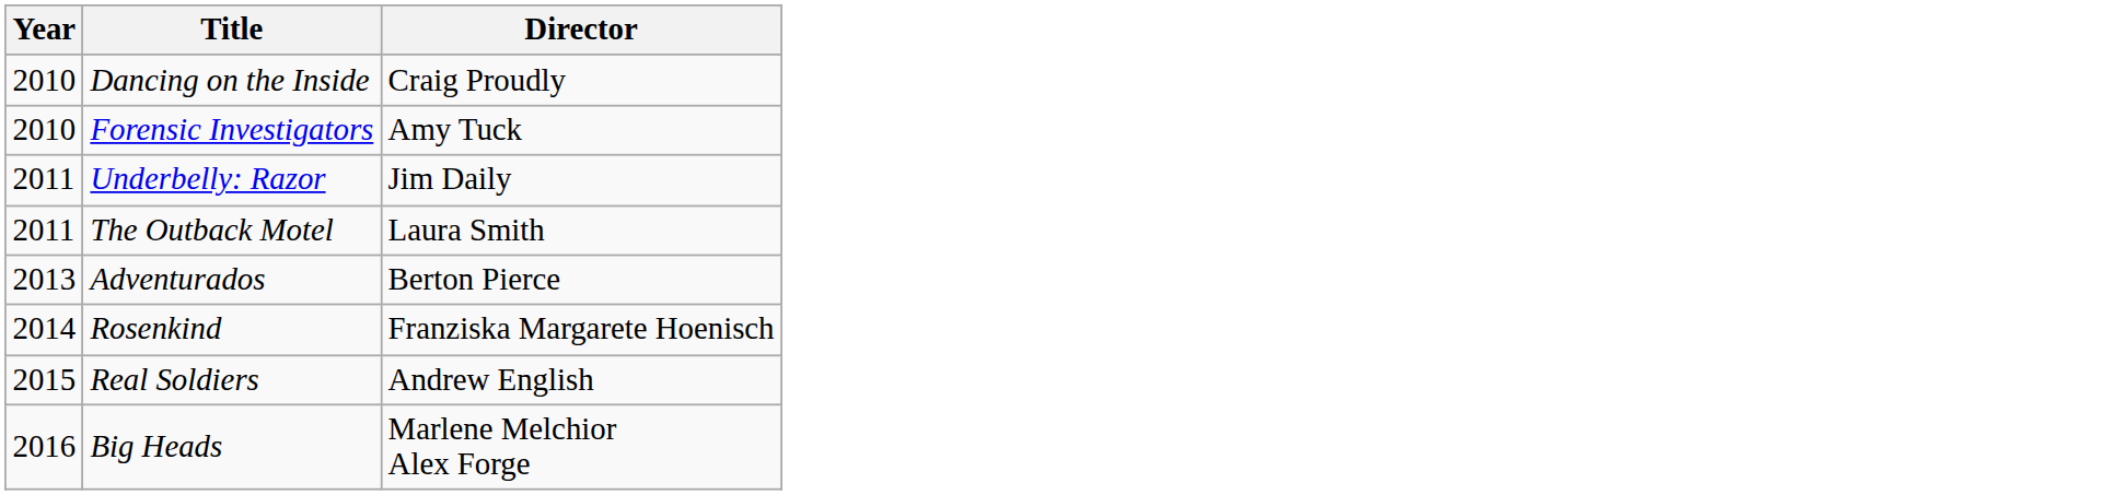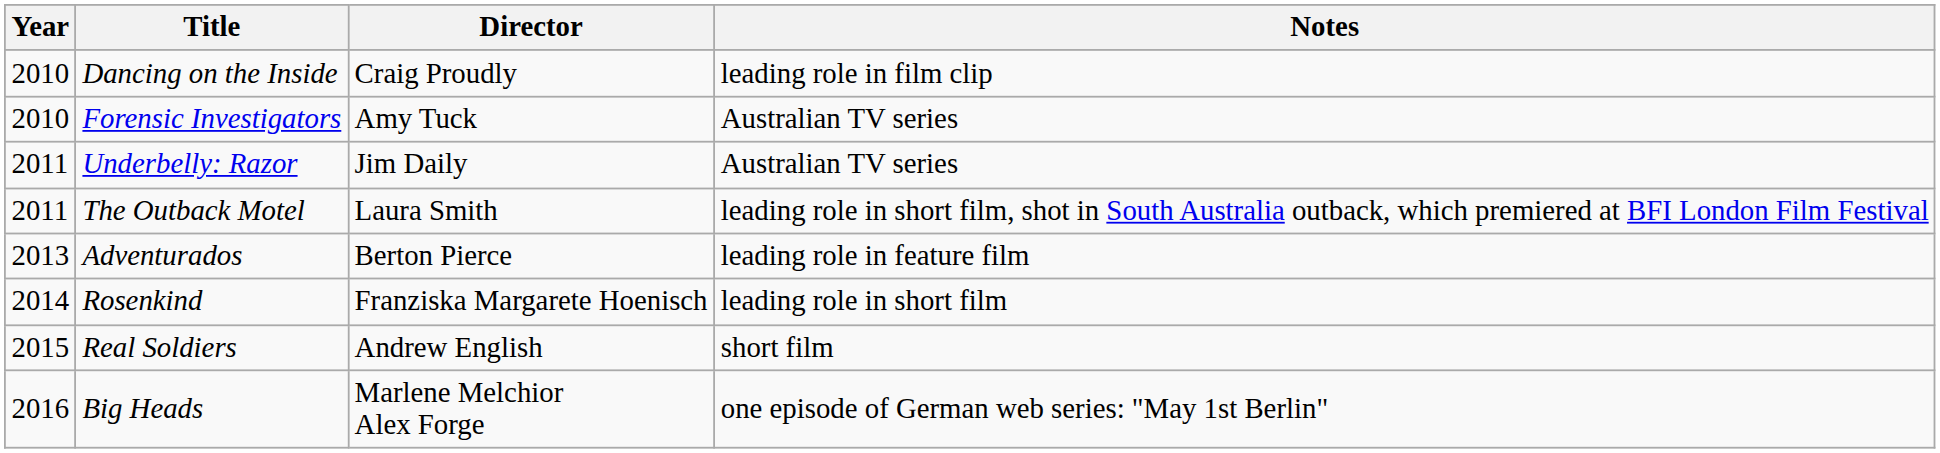 <table class="wikitable sortable">
 <tr>
 <th>Year</th>
 <th>Title</th>
 <th>Director</th>
+<th class="unsortable">Notes</th>
 </tr>
 <tr>
 <td>2010</td>
 <td><em>Dancing on the Inside</em></td>
 <td>Craig Proudly</td>
+<td>leading role in film clip</td>
 </tr>
 <tr>
 <td>2010</td>
 <td><em><a href='#'>Forensic Investigators</a></em></td>
 <td>Amy Tuck</td>
+<td>Australian TV series</td>
 </tr>
 <tr>
 <td>2011</td>
 <td><em><a href='#'>Underbelly: Razor</a></em></td>
 <td>Jim Daily</td>
+<td>Australian TV series</td>
 </tr>
 <tr>
 <td>2011</td>
 <td><em>The Outback Motel</em></td>
 <td>Laura Smith</td>
+<td>leading role in short film, shot in <a href='#'>South Australia</a> outback, which premiered at <a href='#'>BFI London Film Festival</a></td>
 </tr>
 <tr>
 <td>2013</td>
 <td><em>Adventurados</em></td>
 <td>Berton Pierce</td>
+<td>leading role in feature film</td>
 </tr>
 <tr>
 <td>2014</td>
 <td><em>Rosenkind</em></td>
 <td>Franziska Margarete Hoenisch</td>
+<td>leading role in short film</td>
 </tr>
 <tr>
 <td>2015</td>
 <td><em>Real Soldiers</em></td>
 <td>Andrew English</td>
+<td>short film</td>
 </tr>
 <tr>
 <td>2016</td>
 <td><em>Big Heads</em></td>
 <td>Marlene Melchior<br>Alex Forge</td>
+<td>one episode of German web series: "May 1st Berlin"</td>
 </tr>
 </table>
